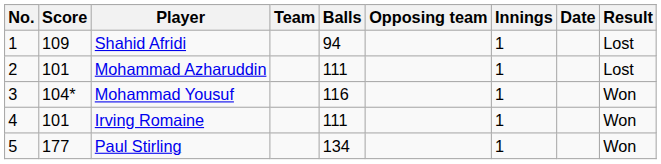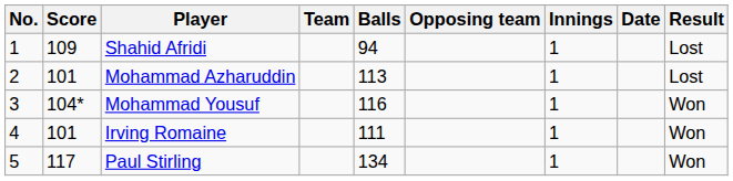 <table class="wikitable sortable" style="font-size:95%">
 <tr>
 <th>No.</th>
 <th>Score</th>
 <th>Player</th>
 <th>Team</th>
 <th>Balls</th>
 <th>Opposing team</th>
 <th>Innings</th>
 <th>Date</th>
 <th>Result</th>
 </tr>
 <tr>
 <td>1</td>
 <td>109</td>
 <td><a href='#'>Shahid Afridi</a></td>
 <td></td>
 <td> 94</td>
 <td></td>
 <td>1</td>
 <td></td>
 <td>Lost</td>
 </tr>
 <tr>
 <td>2</td>
 <td>101</td>
 <td><a href='#'>Mohammad Azharuddin</a></td>
 <td></td>
-<td> 111</td>
+<td> 113</td>
 <td></td>
 <td>1</td>
 <td></td>
 <td>Lost</td>
 </tr>
 <tr>
 <td>3</td>
 <td>104*</td>
 <td><a href='#'>Mohammad Yousuf</a></td>
 <td></td>
 <td> 116</td>
 <td></td>
 <td>1</td>
 <td></td>
 <td>Won</td>
 </tr>
 <tr>
 <td>4</td>
 <td>101</td>
 <td><a href='#'>Irving Romaine</a></td>
 <td></td>
 <td> 111</td>
 <td></td>
 <td>1</td>
 <td></td>
 <td>Won</td>
 </tr>
 <tr>
 <td>5</td>
-<td>177</td>
+<td>117</td>
 <td><a href='#'>Paul Stirling</a></td>
 <td></td>
 <td> 134</td>
 <td></td>
 <td>1</td>
 <td></td>
 <td>Won</td>
 </tr>
 </table>
